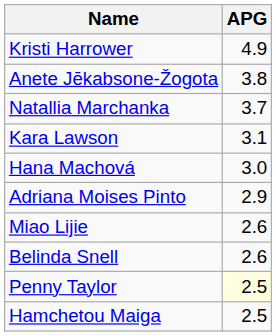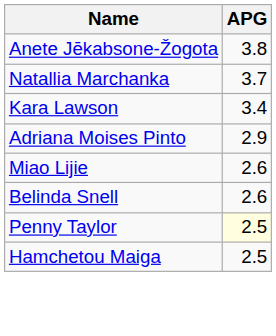 <table class=wikitable>
 <tr>
 <th>Name</th>
 <th>APG</th>
-</tr>
-<tr>
-<td> <a href='#'>Kristi Harrower</a></td>
-<td align=right>4.9</td>
 </tr>
 <tr>
 <td> <a href='#'>Anete Jēkabsone-Žogota</a></td>
 <td align=right>3.8</td>
 </tr>
 <tr>
 <td> <a href='#'>Natallia Marchanka</a></td>
 <td align=right>3.7</td>
 </tr>
 <tr>
 <td> <a href='#'>Kara Lawson</a></td>
-<td align=right>3.1</td>
-</tr>
-<tr>
-<td> <a href='#'>Hana Machová</a></td>
-<td align=right>3.0</td>
+<td align=right>3.4</td>
 </tr>
 <tr>
 <td> <a href='#'>Adriana Moises Pinto</a></td>
 <td align=right>2.9</td>
 </tr>
 <tr>
 <td> <a href='#'>Miao Lijie</a></td>
 <td align=right>2.6</td>
 </tr>
 <tr>
 <td> <a href='#'>Belinda Snell</a></td>
 <td align=right>2.6</td>
 </tr>
 <tr>
 <td> <a href='#'>Penny Taylor</a></td>
 <td align=right style="background: lightyellow;">2.5</td>
 </tr>
 <tr>
 <td> <a href='#'>Hamchetou Maiga</a></td>
 <td align=right>2.5</td>
 </tr>
 </table>
